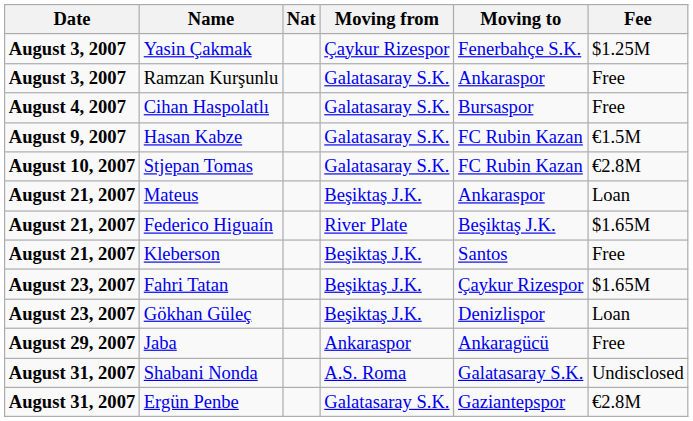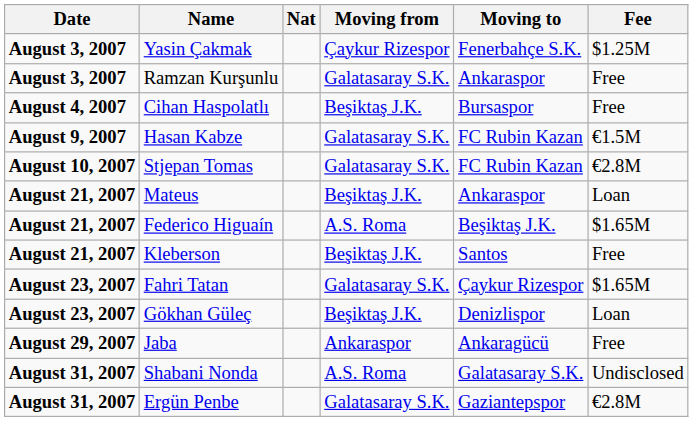 <table class="wikitable">
 <tr>
 <th>Date</th>
 <th>Name</th>
 <th>Nat</th>
 <th>Moving from</th>
 <th>Moving to</th>
 <th>Fee</th>
 </tr>
 <tr>
 <td><strong>August 3, 2007</strong></td>
 <td><a href='#'>Yasin Çakmak</a></td>
 <td></td>
 <td><a href='#'>Çaykur Rizespor</a></td>
 <td><a href='#'>Fenerbahçe S.K.</a></td>
 <td>$1.25M</td>
 </tr>
 <tr>
 <td><strong>August 3, 2007</strong></td>
 <td>Ramzan Kurşunlu</td>
 <td></td>
 <td><a href='#'>Galatasaray S.K.</a></td>
 <td><a href='#'>Ankaraspor</a></td>
 <td>Free</td>
 </tr>
 <tr>
 <td><strong>August 4, 2007</strong></td>
 <td><a href='#'>Cihan Haspolatlı</a></td>
 <td></td>
-<td><a href='#'>Galatasaray S.K.</a></td>
+<td><a href='#'>Beşiktaş J.K.</a></td>
 <td><a href='#'>Bursaspor</a></td>
 <td>Free</td>
 </tr>
 <tr>
 <td><strong>August 9, 2007</strong></td>
 <td><a href='#'>Hasan Kabze</a></td>
 <td></td>
 <td><a href='#'>Galatasaray S.K.</a></td>
 <td><a href='#'>FC Rubin Kazan</a></td>
 <td>€1.5M</td>
 </tr>
 <tr>
 <td><strong>August 10, 2007</strong></td>
 <td><a href='#'>Stjepan Tomas</a></td>
 <td></td>
 <td><a href='#'>Galatasaray S.K.</a></td>
 <td><a href='#'>FC Rubin Kazan</a></td>
 <td>€2.8M</td>
 </tr>
 <tr>
 <td><strong>August 21, 2007</strong></td>
 <td><a href='#'>Mateus</a></td>
 <td></td>
 <td><a href='#'>Beşiktaş J.K.</a></td>
 <td><a href='#'>Ankaraspor</a></td>
 <td>Loan</td>
 </tr>
 <tr>
 <td><strong>August 21, 2007</strong></td>
 <td><a href='#'>Federico Higuaín</a></td>
 <td></td>
-<td><a href='#'>River Plate</a></td>
+<td><a href='#'>A.S. Roma</a></td>
 <td><a href='#'>Beşiktaş J.K.</a></td>
 <td>$1.65M</td>
 </tr>
 <tr>
 <td><strong>August 21, 2007</strong></td>
 <td><a href='#'>Kleberson</a></td>
 <td></td>
 <td><a href='#'>Beşiktaş J.K.</a></td>
 <td><a href='#'>Santos</a></td>
 <td>Free</td>
 </tr>
 <tr>
 <td><strong>August 23, 2007</strong></td>
 <td><a href='#'>Fahri Tatan</a></td>
 <td></td>
-<td><a href='#'>Beşiktaş J.K.</a></td>
+<td><a href='#'>Galatasaray S.K.</a></td>
 <td><a href='#'>Çaykur Rizespor</a></td>
 <td>$1.65M</td>
 </tr>
 <tr>
 <td><strong>August 23, 2007</strong></td>
 <td><a href='#'>Gökhan Güleç</a></td>
 <td></td>
 <td><a href='#'>Beşiktaş J.K.</a></td>
 <td><a href='#'>Denizlispor</a></td>
 <td>Loan</td>
 </tr>
 <tr>
 <td><strong>August 29, 2007</strong></td>
 <td><a href='#'>Jaba</a></td>
 <td></td>
 <td><a href='#'>Ankaraspor</a></td>
 <td><a href='#'>Ankaragücü</a></td>
 <td>Free</td>
 </tr>
 <tr>
 <td><strong>August 31, 2007</strong></td>
 <td><a href='#'>Shabani Nonda</a></td>
 <td></td>
 <td><a href='#'>A.S. Roma</a></td>
 <td><a href='#'>Galatasaray S.K.</a></td>
 <td>Undisclosed</td>
 </tr>
 <tr>
 <td><strong>August 31, 2007</strong></td>
 <td><a href='#'>Ergün Penbe</a></td>
 <td></td>
 <td><a href='#'>Galatasaray S.K.</a></td>
 <td><a href='#'>Gaziantepspor</a></td>
 <td>€2.8M</td>
 </tr>
 </table>
